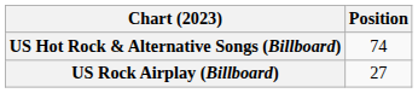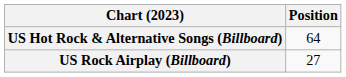 <table class="wikitable sortable plainrowheaders" style="text-align:center">
 <tr>
 <th scope="col">Chart (2023)</th>
 <th scope="col">Position</th>
 </tr>
 <tr>
 <th scope="row">US Hot Rock & Alternative Songs (<em>Billboard</em>)</th>
-<td>74</td>
+<td>64</td>
 </tr>
 <tr>
 <th scope="row">US Rock Airplay (<em>Billboard</em>)</th>
 <td>27</td>
 </tr>
 </table>
